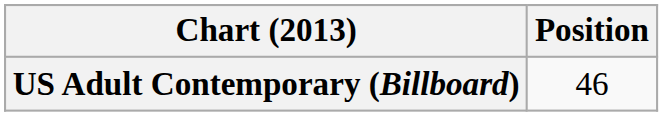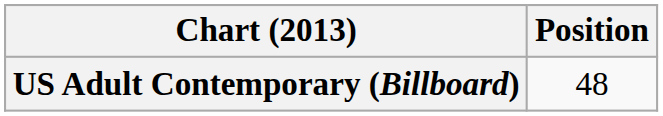 <table class="wikitable plainrowheaders">
 <tr>
 <th scope="col">Chart (2013)</th>
 <th scope="col">Position</th>
 </tr>
 <tr>
 <th scope="row">US Adult Contemporary (<em>Billboard</em>)</th>
-<td align="center">46</td>
+<td align="center">48</td>
 </tr>
 </table>
